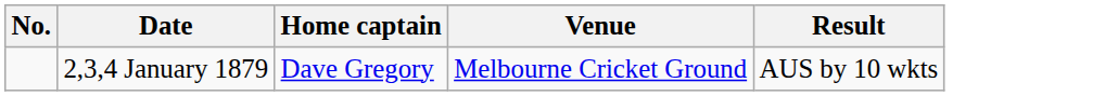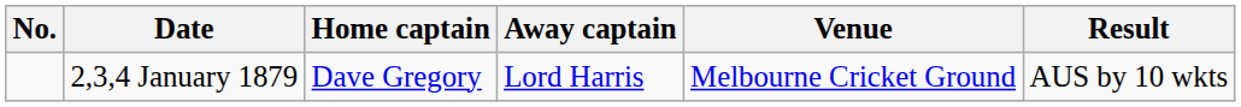 <table class="wikitable">
 <tr>
 <th>No.</th>
 <th>Date</th>
 <th>Home captain</th>
+<th>Away captain</th>
 <th>Venue</th>
 <th>Result</th>
 </tr>
 <tr>
 <td></td>
 <td>2,3,4 January 1879</td>
 <td><a href='#'>Dave Gregory</a></td>
+<td><a href='#'>Lord Harris</a></td>
 <td><a href='#'>Melbourne Cricket Ground</a></td>
 <td>AUS by 10 wkts</td>
 </tr>
 </table>
